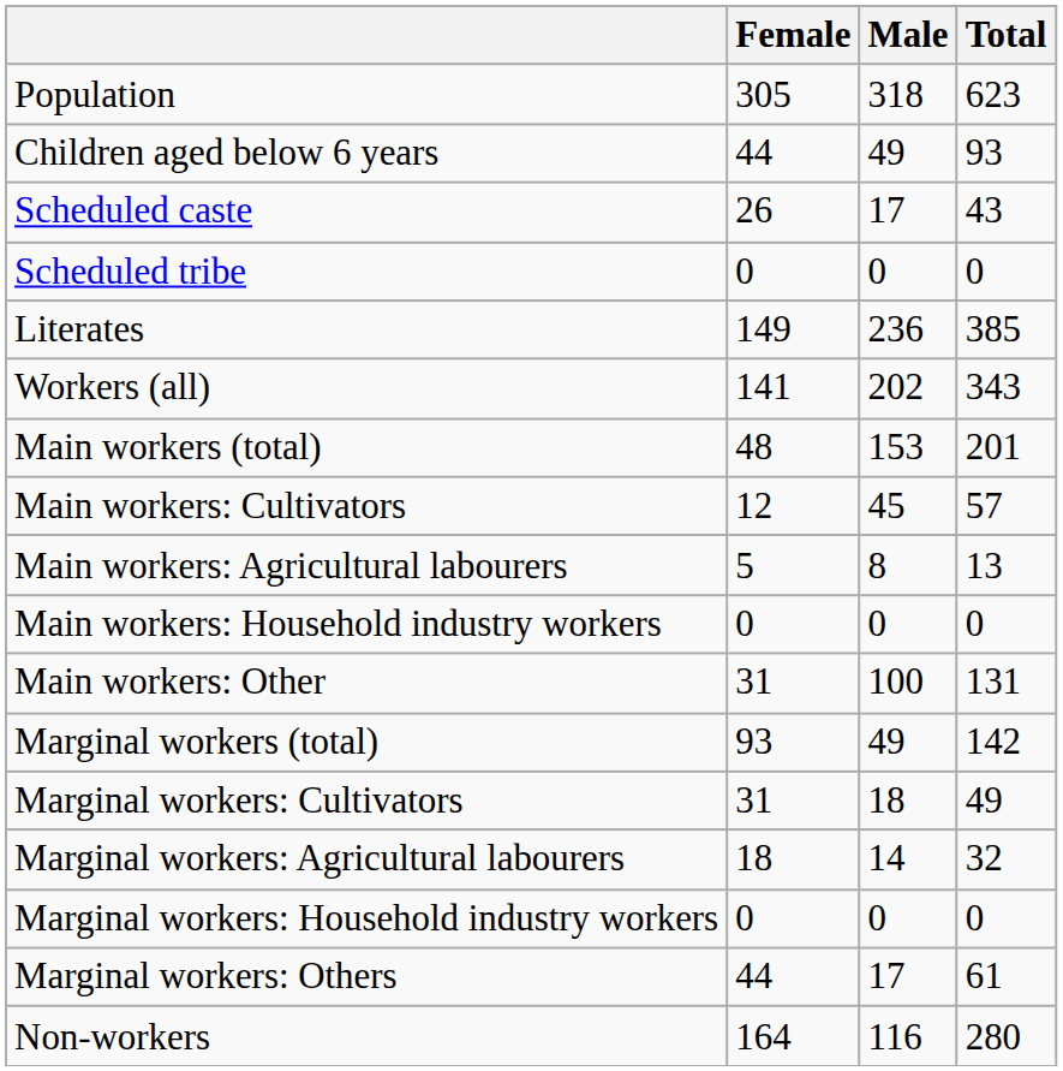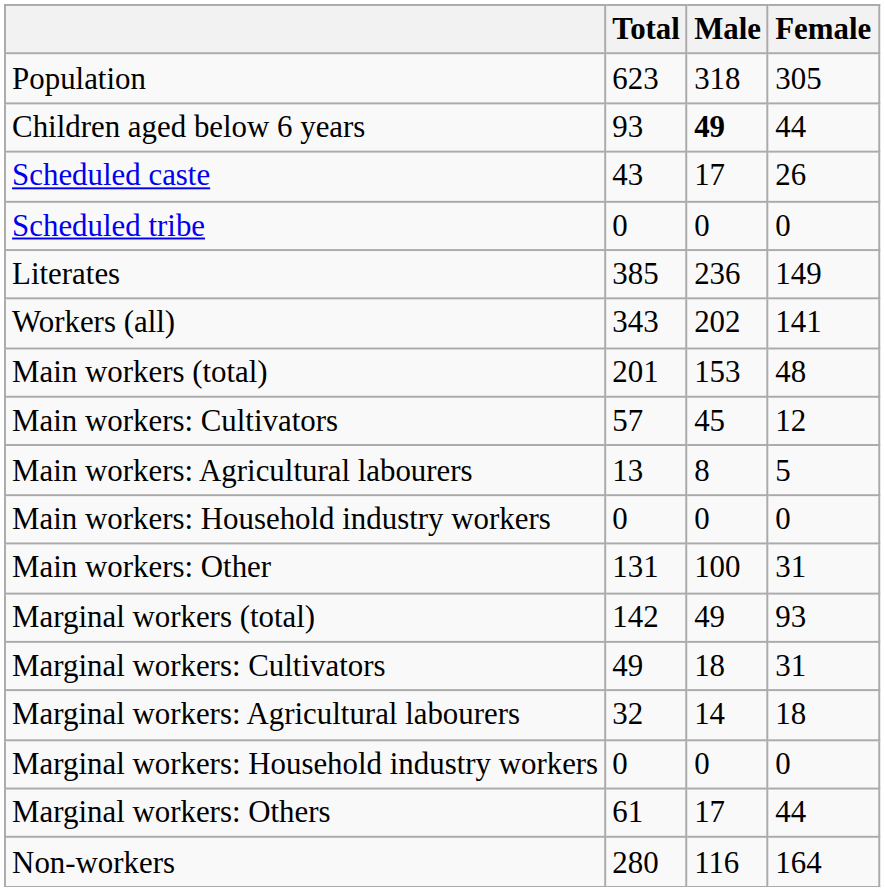 <table class="wikitable sortable">
 <tr>
 <th></th>
+<th>Total</th>
+<th>Male</th>
 <th>Female</th>
-<th>Male</th>
-<th>Total</th>
 </tr>
 <tr>
 <td>Population</td>
+<td>623</td>
+<td>318</td>
 <td>305</td>
-<td>318</td>
-<td>623</td>
 </tr>
 <tr>
 <td>Children aged below 6 years</td>
+<td>93</td>
+<td><strong>49</strong></td>
 <td>44</td>
-<td>49</td>
-<td>93</td>
 </tr>
 <tr>
 <td><a href='#'>Scheduled caste</a></td>
+<td>43</td>
+<td>17</td>
 <td>26</td>
-<td>17</td>
-<td>43</td>
 </tr>
 <tr>
 <td><a href='#'>Scheduled tribe</a></td>
 <td>0</td>
 <td>0</td>
 <td>0</td>
 </tr>
 <tr>
 <td>Literates</td>
+<td>385</td>
+<td>236</td>
 <td>149</td>
-<td>236</td>
-<td>385</td>
 </tr>
 <tr>
 <td>Workers (all)</td>
+<td>343</td>
+<td>202</td>
 <td>141</td>
-<td>202</td>
-<td>343</td>
 </tr>
 <tr>
 <td>Main workers (total)</td>
+<td>201</td>
+<td>153</td>
 <td>48</td>
-<td>153</td>
-<td>201</td>
 </tr>
 <tr>
 <td>Main workers: Cultivators</td>
+<td>57</td>
+<td>45</td>
 <td>12</td>
-<td>45</td>
-<td>57</td>
 </tr>
 <tr>
 <td>Main workers: Agricultural labourers</td>
+<td>13</td>
+<td>8</td>
 <td>5</td>
-<td>8</td>
-<td>13</td>
 </tr>
 <tr>
 <td>Main workers: Household industry workers</td>
 <td>0</td>
 <td>0</td>
 <td>0</td>
 </tr>
 <tr>
 <td>Main workers: Other</td>
+<td>131</td>
+<td>100</td>
 <td>31</td>
-<td>100</td>
-<td>131</td>
 </tr>
 <tr>
 <td>Marginal workers (total)</td>
+<td>142</td>
+<td>49</td>
 <td>93</td>
-<td>49</td>
-<td>142</td>
 </tr>
 <tr>
 <td>Marginal workers: Cultivators</td>
+<td>49</td>
+<td>18</td>
 <td>31</td>
-<td>18</td>
-<td>49</td>
 </tr>
 <tr>
 <td>Marginal workers: Agricultural labourers</td>
+<td>32</td>
+<td>14</td>
 <td>18</td>
-<td>14</td>
-<td>32</td>
 </tr>
 <tr>
 <td>Marginal workers: Household industry workers</td>
 <td>0</td>
 <td>0</td>
 <td>0</td>
 </tr>
 <tr>
 <td>Marginal workers: Others</td>
+<td>61</td>
+<td>17</td>
 <td>44</td>
-<td>17</td>
-<td>61</td>
 </tr>
 <tr>
 <td>Non-workers</td>
+<td>280</td>
+<td>116</td>
 <td>164</td>
-<td>116</td>
-<td>280</td>
 </tr>
 </table>
